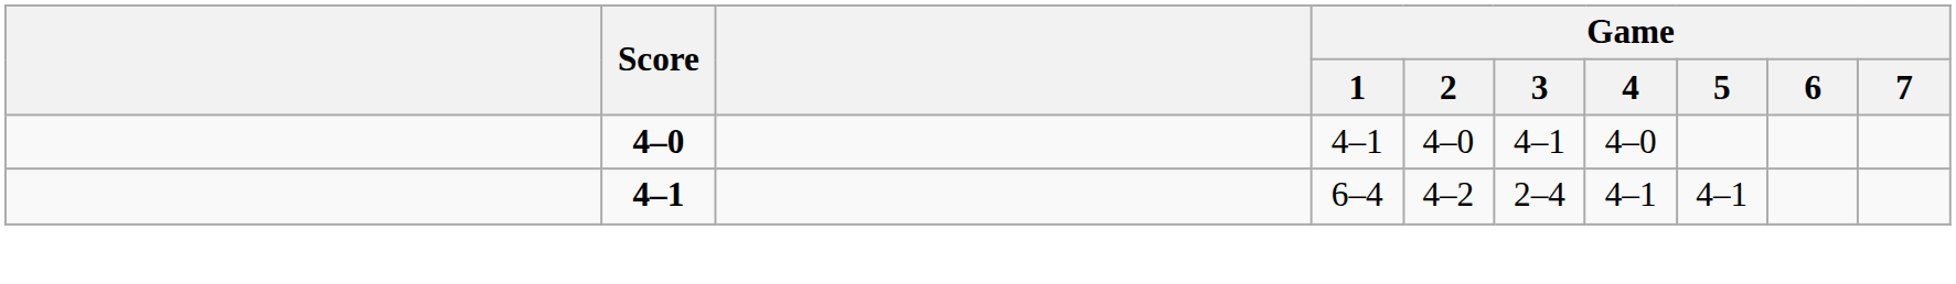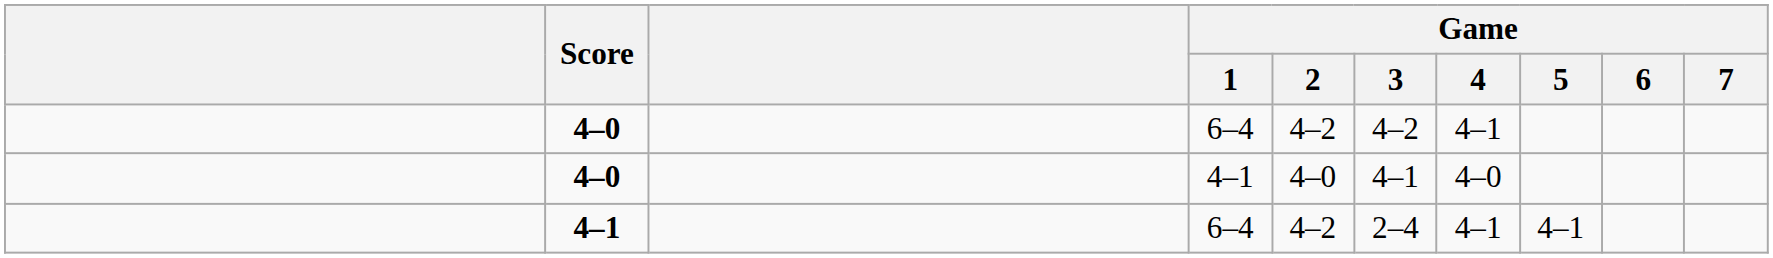 <table class="wikitable" style="text-align: center;">
 <tr>
 <th rowspan=2 align="right" width="270"></th>
 <th rowspan=2 width="45">Score</th>
 <th rowspan=2 align="left" width="270"></th>
 <th colspan=7>Game</th>
 </tr>
 <tr>
 <th width="35">1</th>
 <th width="35">2</th>
 <th width="35">3</th>
 <th width="35">4</th>
 <th width="35">5</th>
 <th width="35">6</th>
 <th width="35">7</th>
+</tr>
+<tr>
+<td align=left><strong></strong></td>
+<td align=center><strong>4–0</strong></td>
+<td align=left></td>
+<td>6–4</td>
+<td>4–2</td>
+<td>4–2</td>
+<td>4–1</td>
+<td></td>
+<td></td>
+<td></td>
 </tr>
 <tr>
 <td align=left><strong></strong></td>
 <td align=center><strong>4–0</strong></td>
 <td align=left></td>
 <td>4–1</td>
 <td>4–0</td>
 <td>4–1</td>
 <td>4–0</td>
 <td></td>
 <td></td>
 <td></td>
 </tr>
 <tr>
 <td align=left><strong></strong></td>
 <td align=center><strong>4–1</strong></td>
 <td align=left></td>
 <td>6–4</td>
 <td>4–2</td>
 <td>2–4</td>
 <td>4–1</td>
 <td>4–1</td>
 <td></td>
 <td></td>
 </tr>
 </table>
